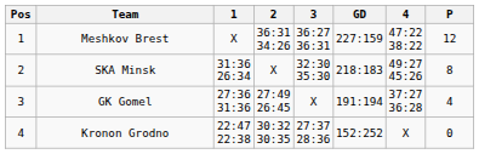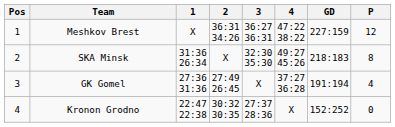 <table class="wikitable" style="text-align: center;">
 <tr>
 <th width="30"><strong>Pos</strong></th>
 <th width="200"><strong>Team</strong></th>
 <th width="40"><strong>1</strong></th>
 <th width="40"><strong>2</strong></th>
 <th width="40"><strong>3</strong></th>
+<th width="40"><strong>4</strong></th>
 <th width="50"><strong>GD</strong></th>
-<th width="40"><strong>4</strong></th>
 <th width="50"><strong>P</strong></th>
 </tr>
 <tr>
 <td>1</td>
 <td>Meshkov Brest</td>
 <td>X</td>
 <td>36:31<br>34:26</td>
 <td>36:27<br>36:31</td>
+<td>47:22<br>38:22</td>
 <td>227:159</td>
-<td>47:22<br>38:22</td>
 <td>12</td>
 </tr>
 <tr>
 <td>2</td>
 <td>SKA Minsk</td>
 <td>31:36<br>26:34</td>
 <td>X</td>
 <td>32:30<br>35:30</td>
+<td>49:27<br>45:26</td>
 <td>218:183</td>
-<td>49:27<br>45:26</td>
 <td>8</td>
 </tr>
 <tr>
 <td>3</td>
 <td>GK Gomel</td>
 <td>27:36<br>31:36</td>
 <td>27:49<br>26:45</td>
 <td>X</td>
+<td>37:27<br>36:28</td>
 <td>191:194</td>
-<td>37:27<br>36:28</td>
 <td>4</td>
 </tr>
 <tr>
 <td>4</td>
 <td>Kronon Grodno</td>
 <td>22:47<br>22:38</td>
 <td>30:32<br>30:35</td>
 <td>27:37<br>28:36</td>
+<td>X</td>
 <td>152:252</td>
-<td>X</td>
 <td>0</td>
 </tr>
 </table>
